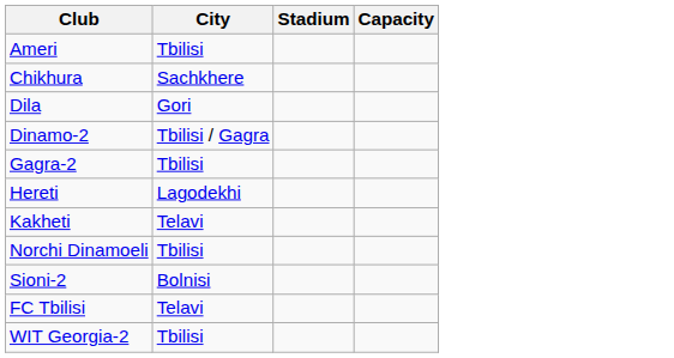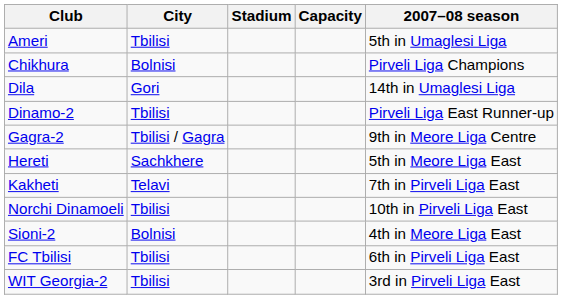 <table class="wikitable sortable">
 <tr>
 <th>Club</th>
 <th>City</th>
 <th>Stadium</th>
 <th>Capacity</th>
+<th>2007–08 season</th>
 </tr>
 <tr>
 <td><a href='#'>Ameri</a></td>
 <td><a href='#'>Tbilisi</a></td>
 <td></td>
 <td></td>
+<td>5th in <a href='#'>Umaglesi Liga</a></td>
 </tr>
 <tr>
 <td><a href='#'>Chikhura</a></td>
-<td><a href='#'>Sachkhere</a></td>
+<td><a href='#'>Bolnisi</a></td>
 <td></td>
 <td></td>
+<td><a href='#'>Pirveli Liga</a> Champions</td>
 </tr>
 <tr>
 <td><a href='#'>Dila</a></td>
 <td><a href='#'>Gori</a></td>
 <td></td>
 <td></td>
+<td>14th in <a href='#'>Umaglesi Liga</a></td>
 </tr>
 <tr>
 <td><a href='#'>Dinamo-2</a></td>
+<td><a href='#'>Tbilisi</a></td>
+<td></td>
+<td></td>
+<td><a href='#'>Pirveli Liga</a> East Runner-up</td>
+</tr>
+<tr>
+<td><a href='#'>Gagra-2</a></td>
 <td><a href='#'>Tbilisi</a> / <a href='#'>Gagra</a></td>
 <td></td>
 <td></td>
-</tr>
-<tr>
-<td><a href='#'>Gagra-2</a></td>
-<td><a href='#'>Tbilisi</a></td>
-<td></td>
-<td></td>
+<td>9th in <a href='#'>Meore Liga</a> Centre</td>
 </tr>
 <tr>
 <td><a href='#'>Hereti</a></td>
-<td><a href='#'>Lagodekhi</a></td>
+<td><a href='#'>Sachkhere</a></td>
 <td></td>
 <td></td>
+<td>5th in <a href='#'>Meore Liga</a> East</td>
 </tr>
 <tr>
 <td><a href='#'>Kakheti</a></td>
 <td><a href='#'>Telavi</a></td>
 <td></td>
 <td></td>
+<td>7th in <a href='#'>Pirveli Liga</a> East</td>
 </tr>
 <tr>
 <td><a href='#'>Norchi Dinamoeli</a></td>
 <td><a href='#'>Tbilisi</a></td>
 <td></td>
 <td></td>
+<td>10th in <a href='#'>Pirveli Liga</a> East</td>
 </tr>
 <tr>
 <td><a href='#'>Sioni-2</a></td>
 <td><a href='#'>Bolnisi</a></td>
 <td></td>
 <td></td>
+<td>4th in <a href='#'>Meore Liga</a> East</td>
 </tr>
 <tr>
 <td><a href='#'>FC Tbilisi</a></td>
-<td><a href='#'>Telavi</a></td>
+<td><a href='#'>Tbilisi</a></td>
 <td></td>
 <td></td>
+<td>6th in <a href='#'>Pirveli Liga</a> East</td>
 </tr>
 <tr>
 <td><a href='#'>WIT Georgia-2</a></td>
 <td><a href='#'>Tbilisi</a></td>
 <td></td>
 <td></td>
+<td>3rd in <a href='#'>Pirveli Liga</a> East</td>
 </tr>
 </table>
